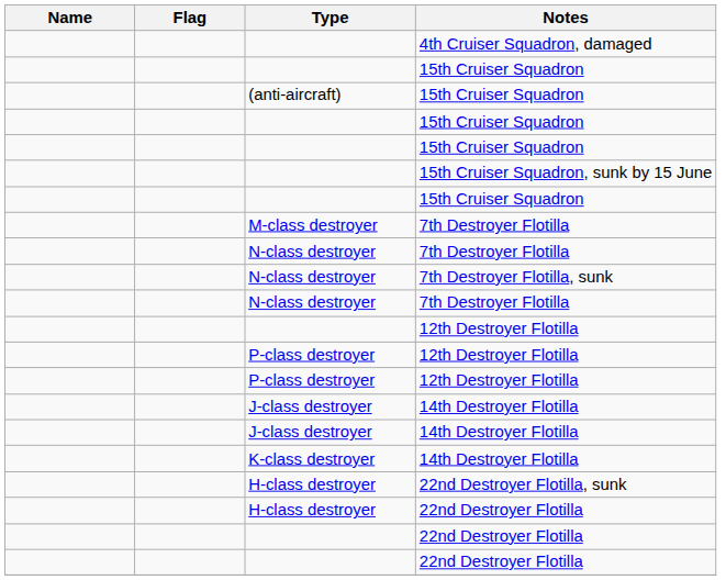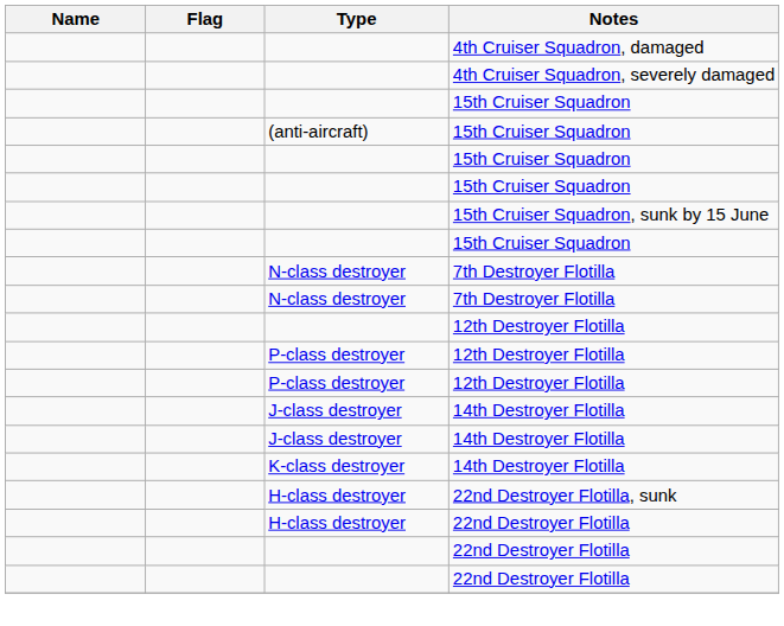 <table class="wikitable sortable">
 <tr>
 <th scope="col" width="120px">Name</th>
 <th scope="col" width="100px">Flag</th>
 <th scope="col" width="160px">Type</th>
 <th>Notes</th>
 </tr>
 <tr>
 <td align="left"></td>
 <td align="left"></td>
 <td align="left"></td>
 <td align="left"><a href='#'>4th Cruiser Squadron</a>, damaged</td>
+</tr>
+<tr>
+<td align="left"></td>
+<td align="left"></td>
+<td align="left"></td>
+<td align="left"><a href='#'>4th Cruiser Squadron</a>, severely damaged</td>
 </tr>
 <tr>
 <td align="left"></td>
 <td align="left"></td>
 <td align="left"></td>
 <td align="left"><a href='#'>15th Cruiser Squadron</a></td>
 </tr>
 <tr>
 <td align="left"></td>
 <td align="left"></td>
 <td align="left"> (anti-aircraft)</td>
 <td align="left"><a href='#'>15th Cruiser Squadron</a></td>
 </tr>
 <tr>
 <td align="left"></td>
 <td align="left"></td>
 <td align="left"></td>
 <td align="left"><a href='#'>15th Cruiser Squadron</a></td>
 </tr>
 <tr>
 <td align="left"></td>
 <td align="left"></td>
 <td align="left"></td>
 <td align="left"><a href='#'>15th Cruiser Squadron</a></td>
 </tr>
 <tr>
 <td align="left"></td>
 <td align="left"></td>
 <td align="left"></td>
 <td align="left"><a href='#'>15th Cruiser Squadron</a>, sunk by  15 June</td>
 </tr>
 <tr>
 <td align="left"></td>
 <td align="left"></td>
 <td align="left"></td>
 <td align="left"><a href='#'>15th Cruiser Squadron</a></td>
 </tr>
 <tr>
 <td align="left"></td>
 <td align="left"></td>
-<td align="left"><a href='#'>M-class destroyer</a></td>
-<td align="left"><a href='#'>7th Destroyer Flotilla</a></td>
-</tr>
-<tr>
-<td align="left"></td>
-<td align="left"></td>
 <td align="left"><a href='#'>N-class destroyer</a></td>
 <td align="left"><a href='#'>7th Destroyer Flotilla</a></td>
-</tr>
-<tr>
-<td align="left"></td>
-<td align="left"></td>
-<td align="left"><a href='#'>N-class destroyer</a></td>
-<td align="left"><a href='#'>7th Destroyer Flotilla</a>, sunk</td>
 </tr>
 <tr>
 <td align="left"></td>
 <td align="left"></td>
 <td align="left"><a href='#'>N-class destroyer</a></td>
 <td align="left"><a href='#'>7th Destroyer Flotilla</a></td>
 </tr>
 <tr>
 <td align="left"></td>
 <td align="left"></td>
 <td align="left"></td>
 <td align="left"><a href='#'>12th Destroyer Flotilla</a></td>
 </tr>
 <tr>
 <td align="left"></td>
 <td align="left"></td>
 <td align="left"><a href='#'>P-class destroyer</a></td>
 <td align="left"><a href='#'>12th Destroyer Flotilla</a></td>
 </tr>
 <tr>
 <td align="left"></td>
 <td align="left"></td>
 <td align="left"><a href='#'>P-class destroyer</a></td>
 <td align="left"><a href='#'>12th Destroyer Flotilla</a></td>
 </tr>
 <tr>
 <td align="left"></td>
 <td align="left"></td>
 <td align="left"><a href='#'>J-class destroyer</a></td>
 <td align="left"><a href='#'>14th Destroyer Flotilla</a></td>
 </tr>
 <tr>
 <td align="left"></td>
 <td align="left"></td>
 <td align="left"><a href='#'>J-class destroyer</a></td>
 <td align="left"><a href='#'>14th Destroyer Flotilla</a></td>
 </tr>
 <tr>
 <td align="left"></td>
 <td align="left"></td>
 <td align="left"><a href='#'>K-class destroyer</a></td>
 <td align="left"><a href='#'>14th Destroyer Flotilla</a></td>
 </tr>
 <tr>
 <td align="left"></td>
 <td align="left"></td>
 <td align="left"><a href='#'>H-class destroyer</a></td>
 <td align="left"><a href='#'>22nd Destroyer Flotilla</a>, sunk</td>
 </tr>
 <tr>
 <td align="left"></td>
 <td align="left"></td>
 <td align="left"><a href='#'>H-class destroyer</a></td>
 <td align="left"><a href='#'>22nd Destroyer Flotilla</a></td>
 </tr>
 <tr>
 <td align="left"></td>
 <td align="left"></td>
 <td align="left"></td>
 <td align="left"><a href='#'>22nd Destroyer Flotilla</a></td>
 </tr>
 <tr>
 <td align="left"></td>
 <td align="left"></td>
 <td align="left"></td>
 <td align="left"><a href='#'>22nd Destroyer Flotilla</a></td>
 </tr>
 <tr>
 </tr>
 </table>
